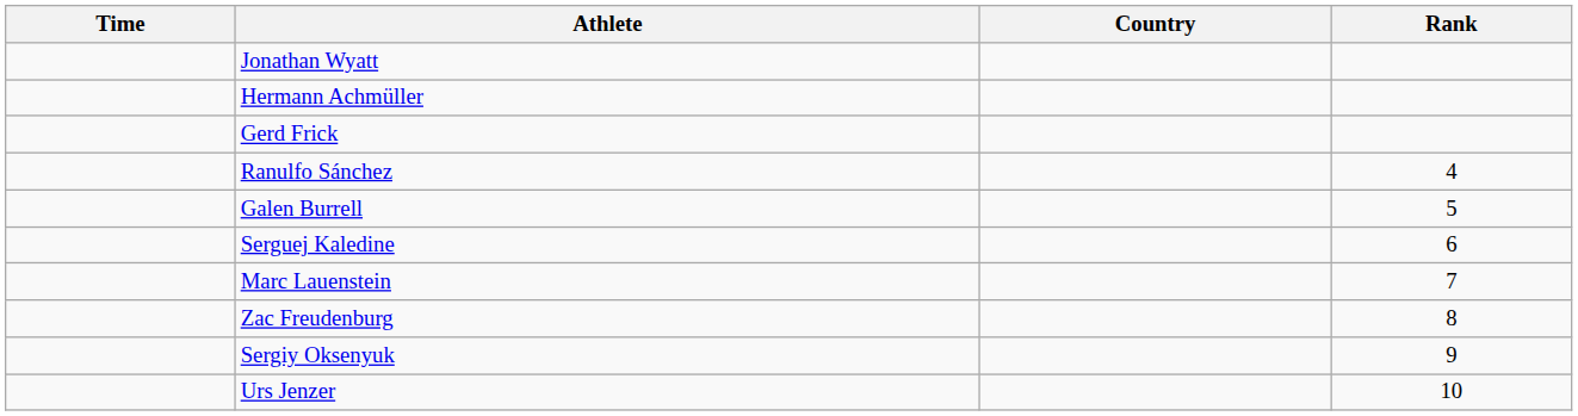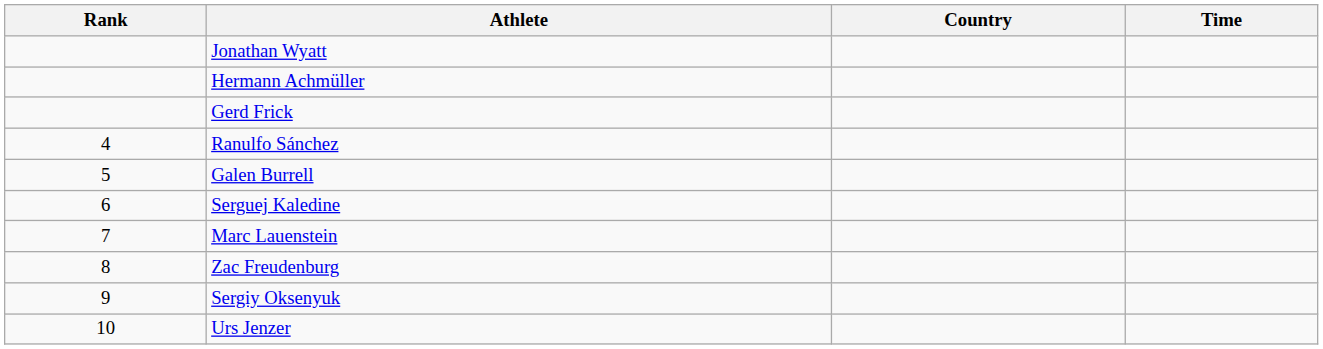 <table class="wikitable" width=80% style="font-size:90%; text-align:left;">
 <tr>
-<th>Time</th>
+<th>Rank</th>
 <th>Athlete</th>
 <th>Country</th>
-<th>Rank</th>
+<th>Time</th>
 </tr>
 <tr>
-<td></td>
+<td align="center"></td>
 <td><a href='#'>Jonathan Wyatt</a></td>
 <td></td>
-<td align="center"></td>
+<td></td>
 </tr>
 <tr>
-<td></td>
+<td align="center"></td>
 <td><a href='#'>Hermann Achmüller</a></td>
 <td></td>
-<td align="center"></td>
+<td></td>
 </tr>
 <tr>
-<td></td>
+<td align="center"></td>
 <td><a href='#'>Gerd Frick</a></td>
 <td></td>
-<td align="center"></td>
+<td></td>
 </tr>
 <tr>
-<td></td>
+<td align="center">4</td>
 <td><a href='#'>Ranulfo Sánchez</a></td>
 <td></td>
-<td align="center">4</td>
+<td></td>
 </tr>
 <tr>
-<td></td>
+<td align="center">5</td>
 <td><a href='#'>Galen Burrell</a></td>
 <td></td>
-<td align="center">5</td>
+<td></td>
 </tr>
 <tr>
-<td></td>
+<td align="center">6</td>
 <td><a href='#'>Serguej Kaledine</a></td>
 <td></td>
-<td align="center">6</td>
+<td></td>
 </tr>
 <tr>
-<td></td>
+<td align="center">7</td>
 <td><a href='#'>Marc Lauenstein</a></td>
 <td></td>
-<td align="center">7</td>
+<td></td>
 </tr>
 <tr>
-<td></td>
+<td align="center">8</td>
 <td><a href='#'>Zac Freudenburg</a></td>
 <td></td>
-<td align="center">8</td>
+<td></td>
 </tr>
 <tr>
-<td></td>
+<td align="center">9</td>
 <td><a href='#'>Sergiy Oksenyuk</a></td>
 <td></td>
-<td align="center">9</td>
+<td></td>
 </tr>
 <tr>
-<td></td>
+<td align="center">10</td>
 <td><a href='#'>Urs Jenzer</a></td>
 <td></td>
-<td align="center">10</td>
+<td></td>
 </tr>
 </table>
